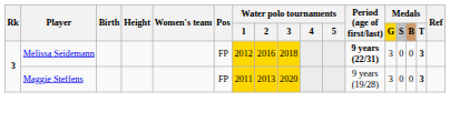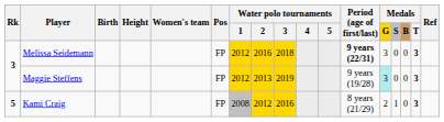 <table class="wikitable sortable" style="text-align: center; font-size: 80%; margin-left: 1em;">
 <tr>
 <th rowspan="2">Rk</th>
 <th rowspan="2">Player</th>
 <th rowspan="2">Birth</th>
 <th rowspan="2">Height</th>
 <th rowspan="2">Women's team</th>
 <th rowspan="2">Pos</th>
 <th colspan="5">Water polo tournaments</th>
 <th rowspan="2">Period<br>(age of<br>first/last)</th>
 <th colspan="4">Medals</th>
 <th rowspan="2" class="unsortable">Ref</th>
 </tr>
 <tr>
 <th>1</th>
 <th class="unsortable">2</th>
 <th class="unsortable">3</th>
 <th style="width: 2em;" class="unsortable">4</th>
 <th style="width: 2em;" class="unsortable">5</th>
 <th style="background-color: gold;">G</th>
 <th style="background-color: silver;">S</th>
 <th style="background-color: #cc9966;">B</th>
 <th>T</th>
 </tr>
 <tr>
 <td rowspan="2"><strong>3</strong></td>
 <td style="text-align: left;" data-sort-value="Seidemann, Melissa"><a href='#'>Melissa Seidemann</a></td>
 <td></td>
 <td></td>
 <td style="text-align: left;"></td>
 <td>FP</td>
 <td style="background-color: gold;">2012</td>
 <td style="background-color: gold;">2016</td>
 <td style="background-color: gold;">2018</td>
 <td style="background-color: #ececec;"></td>
 <td style="background-color: #ececec;"></td>
 <td><strong>9 years<br>(22/31)</strong></td>
 <td>3</td>
 <td>0</td>
 <td>0</td>
 <td><strong>3</strong></td>
 <td></td>
 </tr>
 <tr>
 <td style="text-align: left;" data-sort-value="Steffens, Maggie"><a href='#'>Maggie Steffens</a></td>
 <td></td>
 <td></td>
 <td style="text-align: left;"></td>
 <td>FP</td>
-<td style="background-color: gold;">2011</td>
+<td style="background-color: gold;">2012</td>
 <td style="background-color: gold;">2013</td>
-<td style="background-color: gold;">2020</td>
+<td style="background-color: gold;">2019</td>
 <td style="background-color: #ececec;"></td>
 <td style="background-color: #ececec;"></td>
 <td>9 years<br>(19/28)</td>
-<td>3</td>
+<td style="background: paleturquoise;">3</td>
 <td>0</td>
 <td>0</td>
 <td><strong>3</strong></td>
 <td></td>
 </tr>
+<tr>
+<td><strong>5</strong></td>
+<td style="text-align: left;" data-sort-value="Craig, Kami"><a href='#'>Kami Craig</a></td>
+<td></td>
+<td></td>
+<td style="text-align: left;"></td>
+<td>FP</td>
+<td style="background-color: silver;">2008</td>
+<td style="background-color: gold;">2012</td>
+<td style="background-color: gold;">2016</td>
+<td style="background-color: #ececec;"></td>
+<td style="background-color: #ececec;"></td>
+<td>8 years<br>(21/29)</td>
+<td>2</td>
+<td>1</td>
+<td>0</td>
+<td><strong>3</strong></td>
+<td></td>
+</tr>
 </table>
